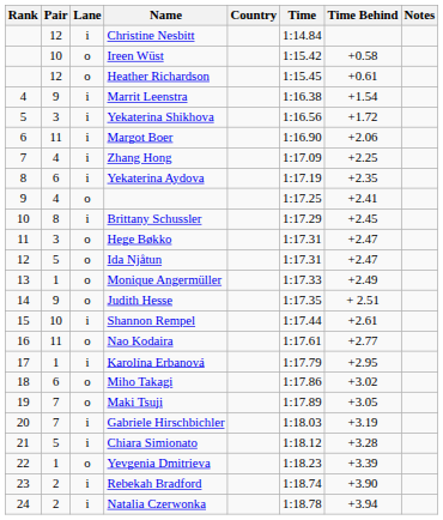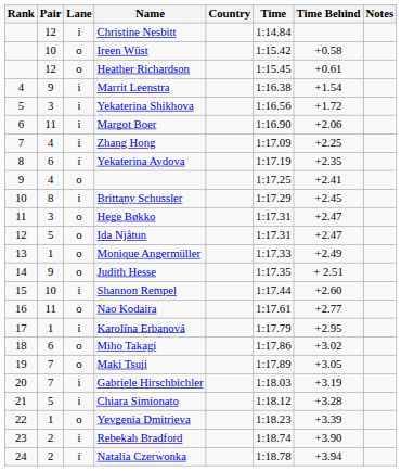 <table class="wikitable sortable" style="text-align:center">
 <tr>
 <th>Rank</th>
 <th>Pair</th>
 <th>Lane</th>
 <th>Name</th>
 <th>Country</th>
 <th>Time</th>
 <th>Time Behind</th>
 <th>Notes</th>
 </tr>
 <tr>
 <td></td>
 <td>12</td>
 <td>i</td>
 <td align="left"><a href='#'>Christine Nesbitt</a></td>
 <td align="left"></td>
 <td>1:14.84</td>
 <td></td>
 <td></td>
 </tr>
 <tr>
 <td></td>
 <td>10</td>
 <td>o</td>
 <td align="left"><a href='#'>Ireen Wüst</a></td>
 <td align="left"></td>
 <td>1:15.42</td>
 <td>+0.58</td>
 <td></td>
 </tr>
 <tr>
 <td></td>
 <td>12</td>
 <td>o</td>
 <td align="left"><a href='#'>Heather Richardson</a></td>
 <td align="left"></td>
 <td>1:15.45</td>
 <td>+0.61</td>
 <td></td>
 </tr>
 <tr>
 <td>4</td>
 <td>9</td>
 <td>i</td>
 <td align="left"><a href='#'>Marrit Leenstra</a></td>
 <td align="left"></td>
 <td>1:16.38</td>
 <td>+1.54</td>
 <td></td>
 </tr>
 <tr>
 <td>5</td>
 <td>3</td>
 <td>i</td>
 <td align="left"><a href='#'>Yekaterina Shikhova</a></td>
 <td align="left"></td>
 <td>1:16.56</td>
 <td>+1.72</td>
 <td></td>
 </tr>
 <tr>
 <td>6</td>
 <td>11</td>
 <td>i</td>
 <td align="left"><a href='#'>Margot Boer</a></td>
 <td align="left"></td>
 <td>1:16.90</td>
 <td>+2.06</td>
 <td></td>
 </tr>
 <tr>
 <td>7</td>
 <td>4</td>
 <td>i</td>
 <td align="left"><a href='#'>Zhang Hong</a></td>
 <td align="left"></td>
 <td>1:17.09</td>
 <td>+2.25</td>
 <td></td>
 </tr>
 <tr>
 <td>8</td>
 <td>6</td>
 <td>i</td>
 <td align="left"><a href='#'>Yekaterina Aydova</a></td>
 <td align="left"></td>
 <td>1:17.19</td>
 <td>+2.35</td>
 <td></td>
 </tr>
 <tr>
 <td>9</td>
 <td>4</td>
 <td>o</td>
 <td align="left"></td>
 <td align="left"></td>
 <td>1:17.25</td>
 <td>+2.41</td>
 <td></td>
 </tr>
 <tr>
 <td>10</td>
 <td>8</td>
 <td>i</td>
 <td align="left"><a href='#'>Brittany Schussler</a></td>
 <td align="left"></td>
 <td>1:17.29</td>
 <td>+2.45</td>
 <td></td>
 </tr>
 <tr>
 <td>11</td>
 <td>3</td>
 <td>o</td>
 <td align="left"><a href='#'>Hege Bøkko</a></td>
 <td align="left"></td>
 <td>1:17.31</td>
 <td>+2.47</td>
 <td></td>
 </tr>
 <tr>
 <td>12</td>
 <td>5</td>
 <td>o</td>
 <td align="left"><a href='#'>Ida Njåtun</a></td>
 <td align="left"></td>
 <td>1:17.31</td>
 <td>+2.47</td>
 <td></td>
 </tr>
 <tr>
 <td>13</td>
 <td>1</td>
 <td>o</td>
 <td align="left"><a href='#'>Monique Angermüller</a></td>
 <td align="left"></td>
 <td>1:17.33</td>
 <td>+2.49</td>
 <td></td>
 </tr>
 <tr>
 <td>14</td>
 <td>9</td>
 <td>o</td>
 <td align="left"><a href='#'>Judith Hesse</a></td>
 <td align="left"></td>
 <td>1:17.35</td>
 <td>+ 2.51</td>
 <td></td>
 </tr>
 <tr>
 <td>15</td>
 <td>10</td>
 <td>i</td>
 <td align="left"><a href='#'>Shannon Rempel</a></td>
 <td align="left"></td>
 <td>1:17.44</td>
-<td>+2.61</td>
+<td>+2.60</td>
 <td></td>
 </tr>
 <tr>
 <td>16</td>
 <td>11</td>
 <td>o</td>
 <td align="left"><a href='#'>Nao Kodaira</a></td>
 <td align="left"></td>
 <td>1:17.61</td>
 <td>+2.77</td>
 <td></td>
 </tr>
 <tr>
 <td>17</td>
 <td>1</td>
 <td>i</td>
 <td align="left"><a href='#'>Karolína Erbanová</a></td>
 <td align="left"></td>
 <td>1:17.79</td>
 <td>+2.95</td>
 <td></td>
 </tr>
 <tr>
 <td>18</td>
 <td>6</td>
 <td>o</td>
 <td align="left"><a href='#'>Miho Takagi</a></td>
 <td align="left"></td>
 <td>1:17.86</td>
 <td>+3.02</td>
 <td></td>
 </tr>
 <tr>
 <td>19</td>
 <td>7</td>
 <td>o</td>
 <td align="left"><a href='#'>Maki Tsuji</a></td>
 <td align="left"></td>
 <td>1:17.89</td>
 <td>+3.05</td>
 <td></td>
 </tr>
 <tr>
 <td>20</td>
 <td>7</td>
 <td>i</td>
 <td align="left"><a href='#'>Gabriele Hirschbichler</a></td>
 <td align="left"></td>
 <td>1:18.03</td>
 <td>+3.19</td>
 <td></td>
 </tr>
 <tr>
 <td>21</td>
 <td>5</td>
 <td>i</td>
 <td align="left"><a href='#'>Chiara Simionato</a></td>
 <td align="left"></td>
 <td>1:18.12</td>
 <td>+3.28</td>
 <td></td>
 </tr>
 <tr>
 <td>22</td>
 <td>1</td>
 <td>o</td>
 <td align="left"><a href='#'>Yevgenia Dmitrieva</a></td>
 <td align="left"></td>
 <td>1:18.23</td>
 <td>+3.39</td>
 <td></td>
 </tr>
 <tr>
 <td>23</td>
 <td>2</td>
 <td>i</td>
 <td align="left"><a href='#'>Rebekah Bradford</a></td>
 <td align="left"></td>
 <td>1:18.74</td>
 <td>+3.90</td>
 <td></td>
 </tr>
 <tr>
 <td>24</td>
 <td>2</td>
 <td>i</td>
 <td align="left"><a href='#'>Natalia Czerwonka</a></td>
 <td align="left"></td>
 <td>1:18.78</td>
 <td>+3.94</td>
 <td></td>
 </tr>
 </table>
